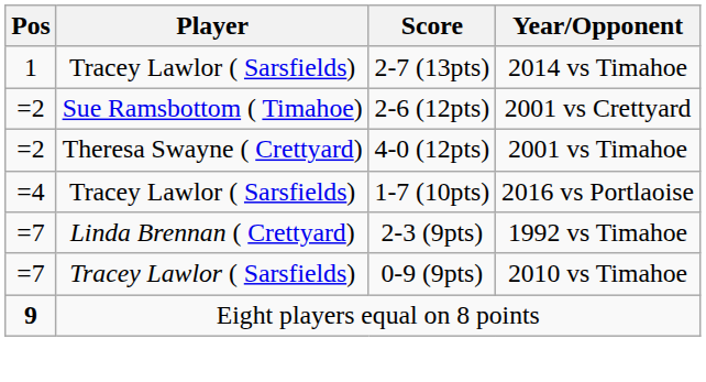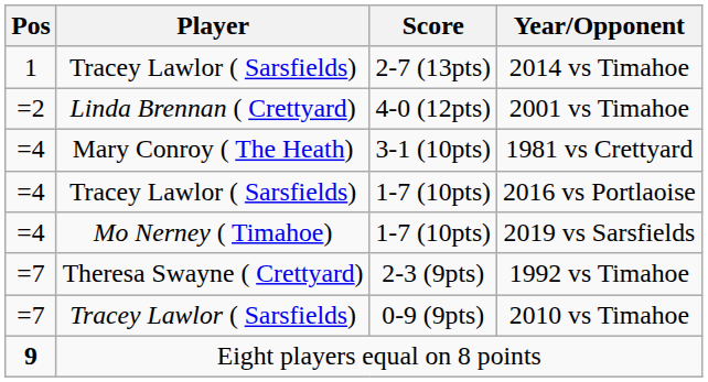 <table class="wikitable" style="text-align:center">
 <tr>
 <th>Pos</th>
 <th>Player</th>
 <th>Score</th>
 <th>Year/Opponent</th>
 </tr>
 <tr>
 <td>1</td>
 <td>Tracey Lawlor ( <a href='#'>Sarsfields</a>)</td>
 <td>2-7 (13pts)</td>
 <td>2014 vs Timahoe</td>
 </tr>
 <tr>
 <td>=2</td>
-<td><a href='#'>Sue Ramsbottom</a> ( <a href='#'>Timahoe</a>)</td>
-<td>2-6 (12pts)</td>
-<td>2001 vs Crettyard</td>
+<td><em>Linda Brennan</em> ( <a href='#'>Crettyard</a>)</td>
+<td>4-0 (12pts)</td>
+<td>2001 vs Timahoe</td>
 </tr>
 <tr>
-<td>=2</td>
-<td>Theresa Swayne ( <a href='#'>Crettyard</a>)</td>
-<td>4-0 (12pts)</td>
-<td>2001 vs Timahoe</td>
+<td>=4</td>
+<td>Mary Conroy ( <a href='#'>The Heath</a>)</td>
+<td>3-1 (10pts)</td>
+<td>1981 vs Crettyard</td>
 </tr>
 <tr>
 <td>=4</td>
 <td>Tracey Lawlor ( <a href='#'>Sarsfields</a>)</td>
 <td>1-7 (10pts)</td>
 <td>2016 vs Portlaoise</td>
 </tr>
 <tr>
+<td>=4</td>
+<td><em>Mo Nerney</em> ( <a href='#'>Timahoe</a>)</td>
+<td>1-7 (10pts)</td>
+<td>2019 vs Sarsfields</td>
+</tr>
+<tr>
 <td>=7</td>
-<td><em>Linda Brennan</em> ( <a href='#'>Crettyard</a>)</td>
+<td>Theresa Swayne ( <a href='#'>Crettyard</a>)</td>
 <td>2-3 (9pts)</td>
 <td>1992 vs Timahoe</td>
 </tr>
 <tr>
 <td>=7</td>
 <td><em>Tracey Lawlor</em> ( <a href='#'>Sarsfields</a>)</td>
 <td>0-9 (9pts)</td>
 <td>2010 vs Timahoe</td>
 </tr>
 <tr>
 <td><strong>9</strong></td>
 <td colspan="3">Eight players equal on 8 points</td>
 </tr>
 </table>
